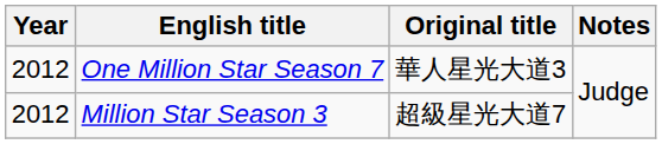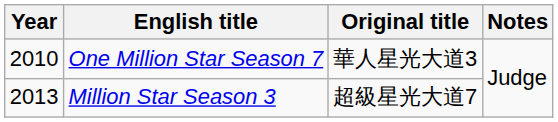 <table class="wikitable sortable">
 <tr>
 <th>Year</th>
 <th>English title</th>
 <th>Original title</th>
 <th class="unsortable">Notes</th>
 </tr>
 <tr>
-<td>2012</td>
+<td>2010</td>
 <td><em><a href='#'>One Million Star Season 7</a></em></td>
 <td>華人星光大道3</td>
 <td rowspan=2>Judge</td>
 </tr>
 <tr>
-<td>2012</td>
+<td>2013</td>
 <td><em><a href='#'>Million Star Season 3</a></em></td>
 <td>超級星光大道7</td>
 </tr>
 </table>
